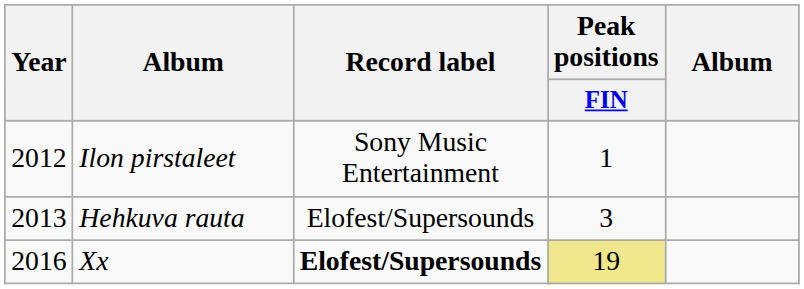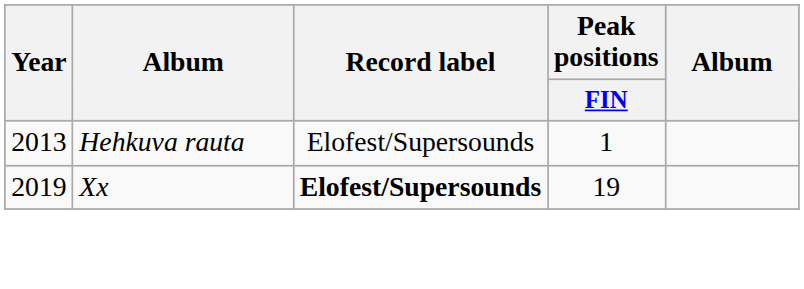 <table class="wikitable">
 <tr>
 <th align="center" rowspan="2" width="10">Year</th>
 <th align="center" rowspan="2" width="120">Album</th>
 <th align="center" rowspan="2" width="120">Record label</th>
 <th align="center" colspan="1" width="20">Peak positions</th>
 <th align="center" rowspan="2" width="70">Album</th>
 </tr>
 <tr>
 <th scope="col" style="width:3em;font-size:90%;"><a href='#'>FIN</a><br></th>
 </tr>
 <tr>
-<td style="text-align:center;">2012</td>
-<td><em>Ilon pirstaleet</em></td>
-<td style="text-align:center;">Sony Music Entertainment</td>
+<td style="text-align:center;">2013</td>
+<td><em>Hehkuva rauta</em></td>
+<td style="text-align:center;">Elofest/Supersounds</td>
 <td style="text-align:center;">1</td>
 <td style="text-align:center;"></td>
 </tr>
 <tr>
-<td style="text-align:center;">2013</td>
-<td><em>Hehkuva rauta</em></td>
-<td style="text-align:center;">Elofest/Supersounds</td>
-<td style="text-align:center;">3</td>
-<td style="text-align:center;"></td>
-</tr>
-<tr>
-<td style="text-align:center;">2016</td>
+<td style="text-align:center;">2019</td>
 <td><em>Xx</em></td>
 <td style="text-align:center;"><strong>Elofest/Supersounds</strong></td>
-<td style="background: khaki; text-align:center;">19<br></td>
+<td style="text-align:center;">19<br></td>
 <td style="text-align:center;"></td>
 </tr>
 </table>
